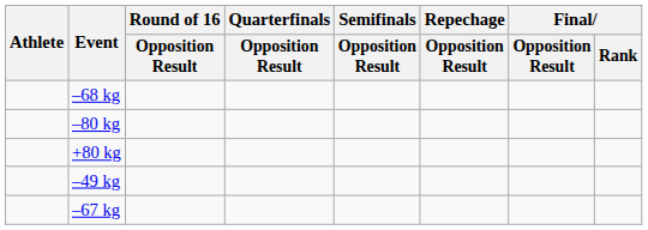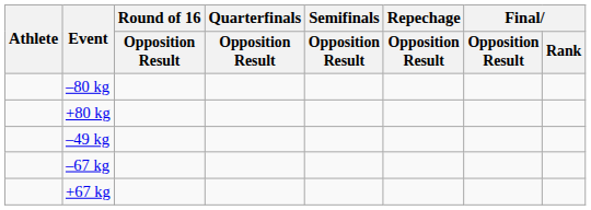 <table class=wikitable style=font-size:90%;text-align:center>
 <tr>
 <th rowspan=2>Athlete</th>
 <th rowspan=2>Event</th>
 <th>Round of 16</th>
 <th>Quarterfinals</th>
 <th>Semifinals</th>
 <th>Repechage</th>
 <th colspan=2>Final/ </th>
 </tr>
 <tr style=font-size:95%>
 <th>Opposition<br>Result</th>
 <th>Opposition<br>Result</th>
 <th>Opposition<br>Result</th>
 <th>Opposition<br>Result</th>
 <th>Opposition<br>Result</th>
 <th>Rank</th>
-</tr>
-<tr align=center>
-<td align=left></td>
-<td align=left><a href='#'>–68 kg</a></td>
-<td></td>
-<td></td>
-<td></td>
-<td></td>
-<td></td>
-<td></td>
 </tr>
 <tr align=center>
 <td align=left></td>
 <td align=left><a href='#'>–80 kg</a></td>
 <td></td>
 <td></td>
 <td></td>
 <td></td>
 <td></td>
 <td></td>
 </tr>
 <tr align=center>
 <td align=left></td>
 <td align=left><a href='#'>+80 kg</a></td>
 <td></td>
 <td></td>
 <td></td>
 <td></td>
 <td></td>
 <td></td>
 </tr>
 <tr align=center>
 <td align=left></td>
 <td align=left><a href='#'>–49 kg</a></td>
 <td></td>
 <td></td>
 <td></td>
 <td></td>
 <td></td>
 <td></td>
 </tr>
 <tr align=center>
 <td align=left></td>
 <td align=left><a href='#'>–67 kg</a></td>
 <td></td>
 <td></td>
 <td></td>
 <td></td>
 <td></td>
 <td></td>
 </tr>
+<tr align=center>
+<td align=left></td>
+<td align=left><a href='#'>+67 kg</a></td>
+<td></td>
+<td></td>
+<td></td>
+<td></td>
+<td></td>
+<td></td>
+</tr>
 </table>
